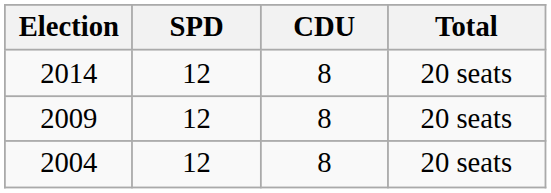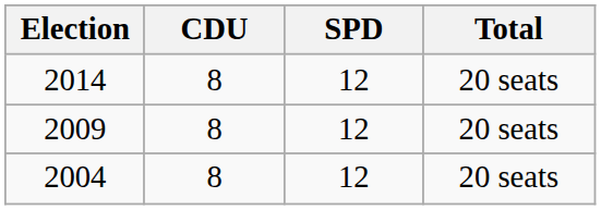 <table class="wikitable">
 <tr>
 <th style="width:4em">Election</th>
+<th style="width:4em">CDU</th>
 <th style="width:4em">SPD</th>
-<th style="width:4em">CDU</th>
 <th style="width:5em">Total</th>
 </tr>
 <tr align="center">
 <td>2014</td>
+<td>8</td>
 <td>12</td>
-<td>8</td>
 <td>20 seats</td>
 </tr>
 <tr align="center">
 <td>2009</td>
+<td>8</td>
 <td>12</td>
-<td>8</td>
 <td>20 seats</td>
 </tr>
 <tr align="center">
 <td>2004</td>
+<td>8</td>
 <td>12</td>
-<td>8</td>
 <td>20 seats</td>
 </tr>
 </table>
